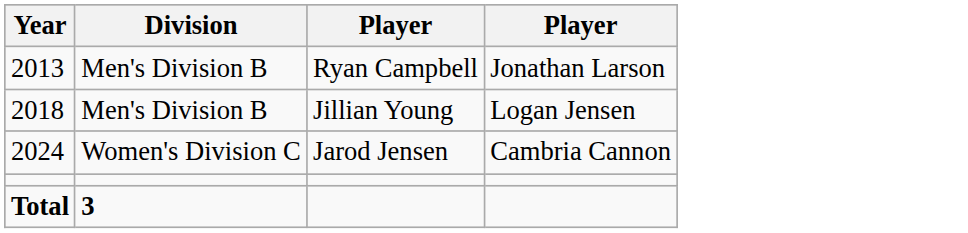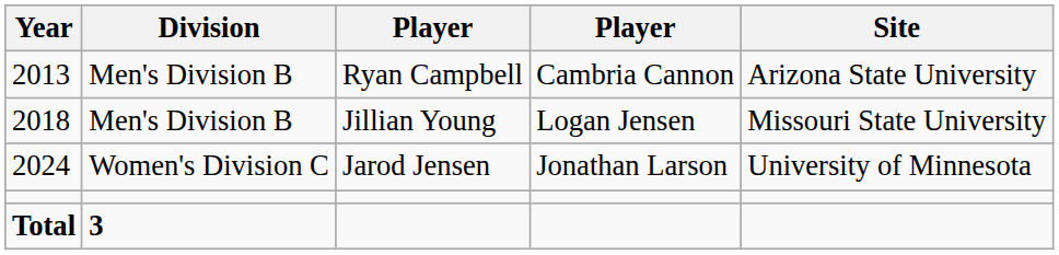 <table class="wikitable">
 <tr>
 <th>Year</th>
 <th>Division</th>
 <th>Player</th>
 <th>Player</th>
+<th>Site</th>
 </tr>
 <tr>
 <td>2013</td>
 <td>Men's Division B</td>
 <td>Ryan Campbell</td>
-<td>Jonathan Larson</td>
+<td>Cambria Cannon</td>
+<td>Arizona State University</td>
 </tr>
 <tr>
 <td>2018</td>
 <td>Men's Division B</td>
 <td>Jillian Young</td>
 <td>Logan Jensen</td>
+<td>Missouri State University</td>
 </tr>
 <tr>
 <td>2024</td>
 <td>Women's Division C</td>
 <td>Jarod Jensen</td>
-<td>Cambria Cannon</td>
+<td>Jonathan Larson</td>
+<td>University of Minnesota</td>
 </tr>
 <tr>
+<td></td>
 <td></td>
 <td></td>
 <td></td>
 <td></td>
 </tr>
 <tr>
 <td><strong>Total</strong></td>
 <td><strong>3</strong></td>
 <td></td>
 <td></td>
+<td></td>
 </tr>
 </table>
